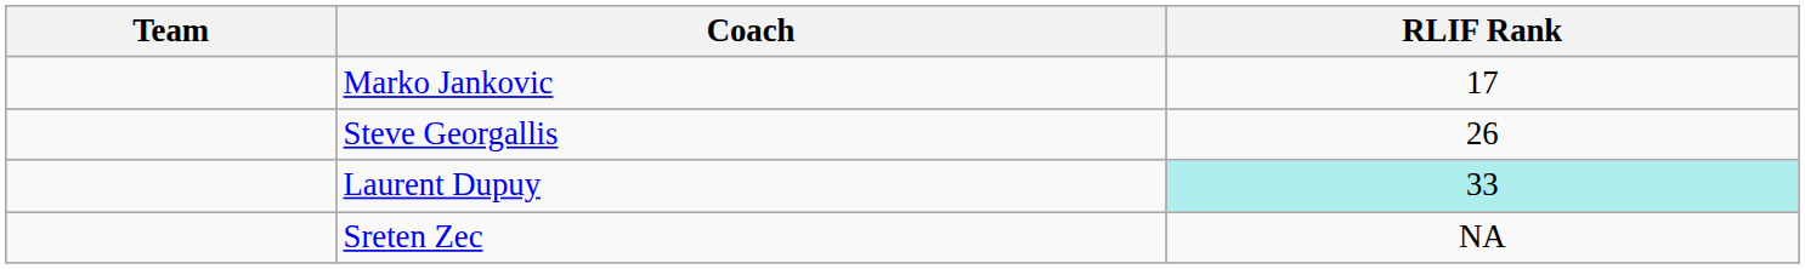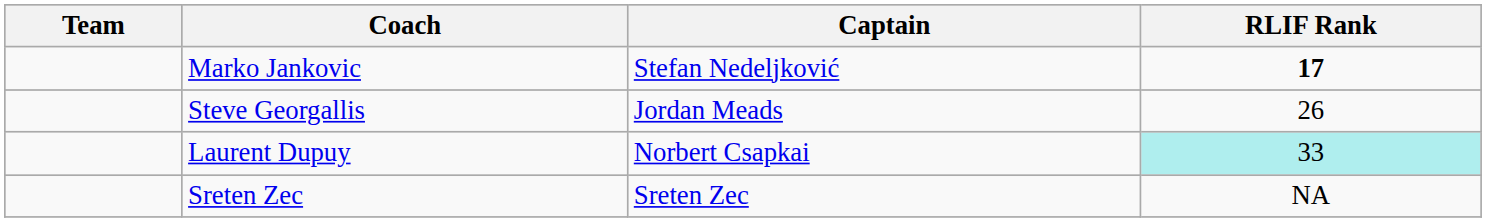 <table class="wikitable sortable" style="width:70%;">
 <tr>
 <th>Team</th>
 <th>Coach</th>
+<th>Captain</th>
 <th>RLIF Rank</th>
 </tr>
 <tr>
 <td><strong></strong></td>
 <td> <a href='#'>Marko Jankovic</a></td>
-<td style="text-align: center;">17</td>
+<td><a href='#'>Stefan Nedeljković</a></td>
+<td style="text-align: center;"><strong>17</strong></td>
 </tr>
 <tr>
 <td><strong></strong></td>
 <td> <a href='#'>Steve Georgallis</a></td>
+<td><a href='#'>Jordan Meads</a></td>
 <td style="text-align: center;">26</td>
 </tr>
 <tr>
 <td><strong></strong></td>
 <td> <a href='#'>Laurent Dupuy</a></td>
+<td><a href='#'>Norbert Csapkai</a></td>
 <td style="background: paleturquoise; text-align: center;">33</td>
 </tr>
 <tr>
 <td><strong></strong></td>
 <td> <a href='#'>Sreten Zec</a></td>
+<td><a href='#'>Sreten Zec</a></td>
 <td style="text-align: center;">NA</td>
 </tr>
 </table>
